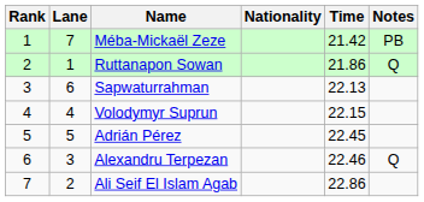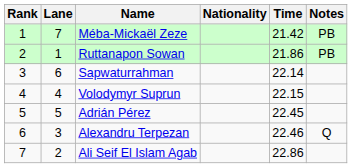 <table class="wikitable sortable" style="text-align:center">
 <tr>
 <th>Rank</th>
 <th>Lane</th>
 <th>Name</th>
 <th>Nationality</th>
 <th>Time</th>
 <th>Notes</th>
 </tr>
 <tr bgcolor=ccffcc>
 <td>1</td>
 <td>7</td>
 <td align=left><a href='#'>Méba-Mickaël Zeze</a></td>
 <td align=left></td>
 <td>21.42</td>
 <td>PB</td>
 </tr>
 <tr bgcolor=ccffcc>
 <td>2</td>
 <td>1</td>
 <td align=left><a href='#'>Ruttanapon Sowan</a></td>
 <td align=left></td>
 <td>21.86</td>
-<td>Q</td>
+<td>PB</td>
 </tr>
 <tr>
 <td>3</td>
 <td>6</td>
 <td align=left><a href='#'>Sapwaturrahman</a></td>
 <td align=left></td>
-<td>22.13</td>
+<td>22.14</td>
 <td></td>
 </tr>
 <tr>
 <td>4</td>
 <td>4</td>
 <td align=left><a href='#'>Volodymyr Suprun</a></td>
 <td align=left></td>
 <td>22.15</td>
 <td></td>
 </tr>
 <tr>
 <td>5</td>
 <td>5</td>
 <td align=left><a href='#'>Adrián Pérez</a></td>
 <td align=left></td>
 <td>22.45</td>
 <td></td>
 </tr>
 <tr>
 <td>6</td>
 <td>3</td>
 <td align=left><a href='#'>Alexandru Terpezan</a></td>
 <td align=left></td>
 <td>22.46</td>
 <td>Q</td>
 </tr>
 <tr>
 <td>7</td>
 <td>2</td>
 <td align=left><a href='#'>Ali Seif El Islam Agab</a></td>
 <td align=left></td>
 <td>22.86</td>
 <td></td>
 </tr>
 </table>
